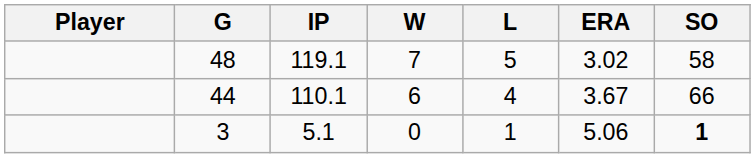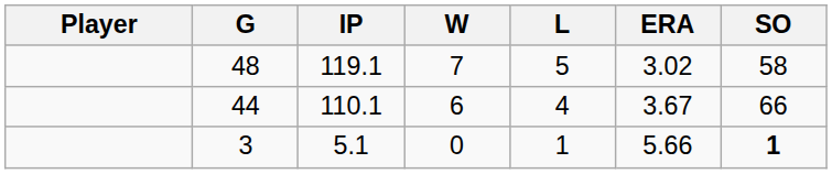 <table class="wikitable sortable">
 <tr>
 <th bgcolor="#DDDDFF" width="16%">Player</th>
 <th bgcolor="#DDDDFF" width="9%">G</th>
 <th bgcolor="#DDDDFF" width="9%">IP</th>
 <th bgcolor="#DDDDFF" width="9%">W</th>
 <th bgcolor="#DDDDFF" width="9%">L</th>
 <th bgcolor="#DDDDFF" width="9%">ERA</th>
 <th bgcolor="#DDDDFF" width="9%">SO</th>
 </tr>
 <tr align="center">
 <td></td>
 <td>48</td>
 <td>119.1</td>
 <td>7</td>
 <td>5</td>
 <td>3.02</td>
 <td>58</td>
 </tr>
 <tr align="center">
 <td></td>
 <td>44</td>
 <td>110.1</td>
 <td>6</td>
 <td>4</td>
 <td>3.67</td>
 <td>66</td>
 </tr>
 <tr align="center">
 <td></td>
 <td>3</td>
 <td>5.1</td>
 <td>0</td>
 <td>1</td>
-<td>5.06</td>
+<td>5.66</td>
 <td><strong>1</strong></td>
 </tr>
 </table>
